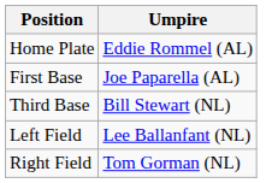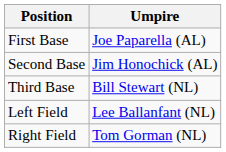 <table class="wikitable">
 <tr>
 <th>Position</th>
 <th>Umpire</th>
 </tr>
 <tr>
-<td>Home Plate</td>
-<td><a href='#'>Eddie Rommel</a> (AL)</td>
+<td>First Base</td>
+<td><a href='#'>Joe Paparella</a> (AL)</td>
 </tr>
 <tr>
-<td>First Base</td>
-<td><a href='#'>Joe Paparella</a> (AL)</td>
+<td>Second Base</td>
+<td><a href='#'>Jim Honochick</a> (AL)</td>
 </tr>
 <tr>
 <td>Third Base</td>
 <td><a href='#'>Bill Stewart</a> (NL)</td>
 </tr>
 <tr>
 <td>Left Field</td>
 <td><a href='#'>Lee Ballanfant</a> (NL)</td>
 </tr>
 <tr>
 <td>Right Field</td>
 <td><a href='#'>Tom Gorman</a> (NL)</td>
 </tr>
 </table>
